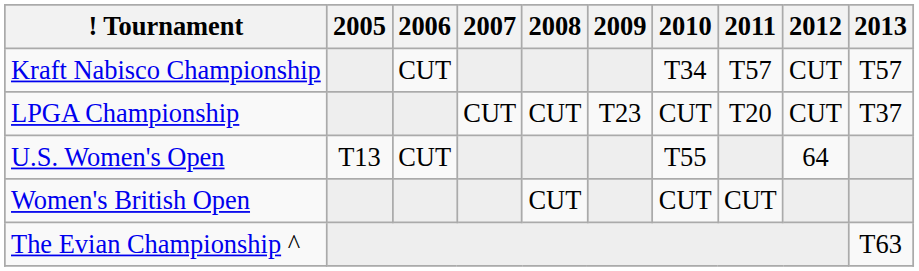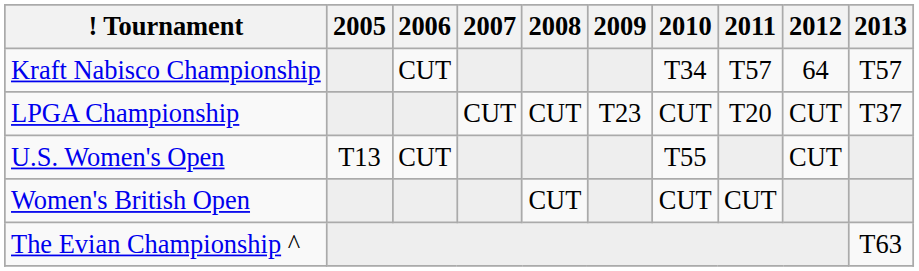 <table class="wikitable" style="font-size:95%;text-align:center;">
 <tr>
 <th>! Tournament</th>
 <th>2005</th>
 <th>2006</th>
 <th>2007</th>
 <th>2008</th>
 <th>2009</th>
 <th>2010</th>
 <th>2011</th>
 <th>2012</th>
 <th>2013</th>
 </tr>
 <tr>
 <td align=left><a href='#'>Kraft Nabisco Championship</a></td>
 <td style="background:#eeeeee;"></td>
 <td>CUT</td>
 <td style="background:#eeeeee;"></td>
 <td style="background:#eeeeee;"></td>
 <td style="background:#eeeeee;"></td>
 <td>T34</td>
 <td>T57</td>
-<td>CUT</td>
+<td>64</td>
 <td>T57</td>
 </tr>
 <tr>
 <td align=left><a href='#'>LPGA Championship</a></td>
 <td style="background:#eeeeee;"></td>
 <td style="background:#eeeeee;"></td>
 <td>CUT</td>
 <td>CUT</td>
 <td>T23</td>
 <td>CUT</td>
 <td>T20</td>
 <td>CUT</td>
 <td>T37</td>
 </tr>
 <tr>
 <td align=left><a href='#'>U.S. Women's Open</a></td>
 <td>T13</td>
 <td>CUT</td>
 <td style="background:#eeeeee;"></td>
 <td style="background:#eeeeee;"></td>
 <td style="background:#eeeeee;"></td>
 <td>T55</td>
 <td style="background:#eeeeee;"></td>
-<td>64</td>
+<td>CUT</td>
 <td style="background:#eeeeee;"></td>
 </tr>
 <tr>
 <td align=left><a href='#'>Women's British Open</a></td>
 <td style="background:#eeeeee;"></td>
 <td style="background:#eeeeee;"></td>
 <td style="background:#eeeeee;"></td>
 <td>CUT</td>
 <td style="background:#eeeeee;"></td>
 <td>CUT</td>
 <td>CUT</td>
 <td style="background:#eeeeee;"></td>
 <td style="background:#eeeeee;"></td>
 </tr>
 <tr>
 <td align=left><a href='#'>The Evian Championship</a> ^</td>
 <td style="background:#eeeeee;" colspan=8></td>
 <td>T63</td>
 </tr>
 </table>
